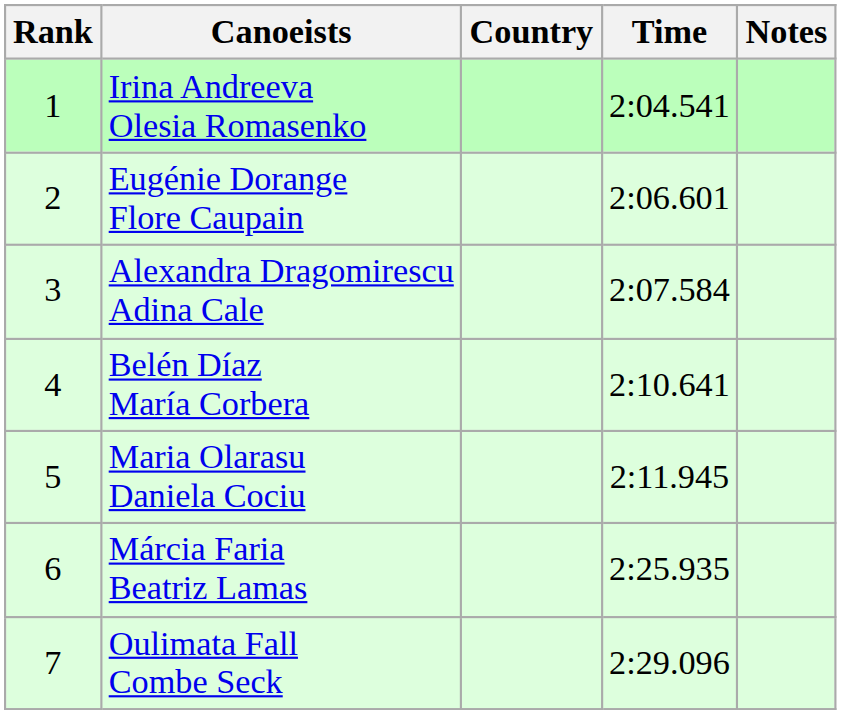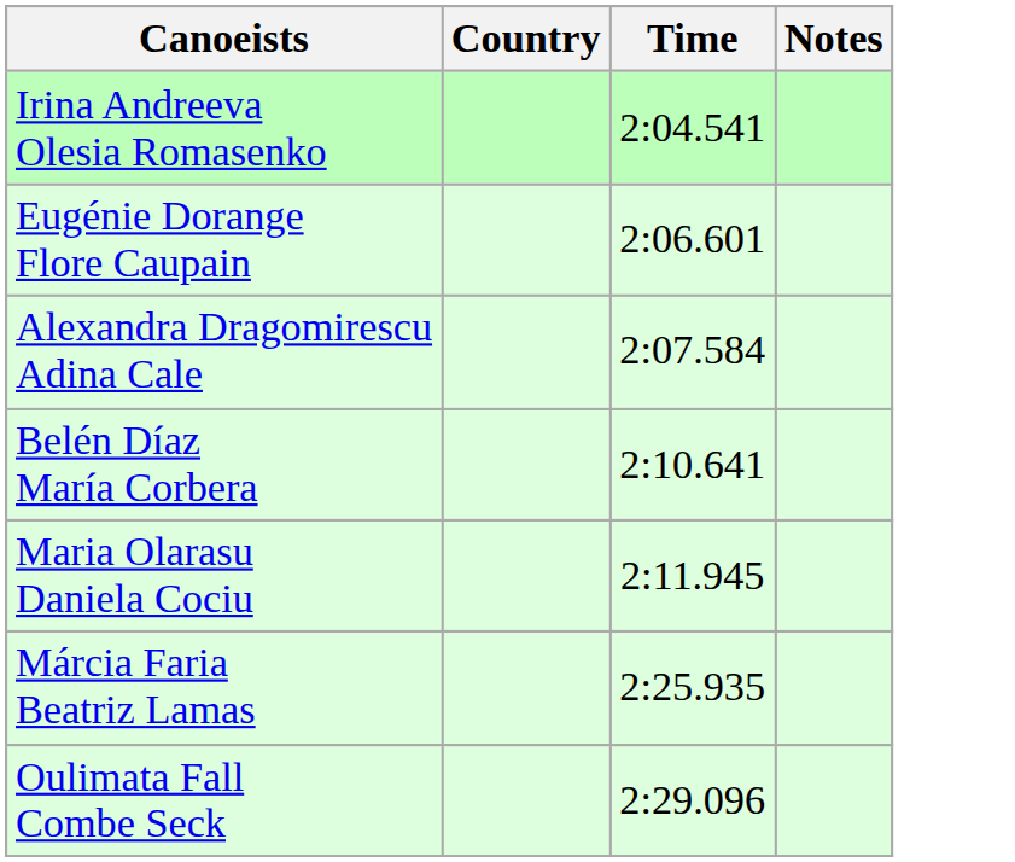 <table class="wikitable" style="text-align:center">
 <tr>
-<th>Rank</th>
 <th>Canoeists</th>
 <th>Country</th>
 <th>Time</th>
 <th>Notes</th>
 </tr>
 <tr bgcolor=bbffbb>
-<td>1</td>
 <td align="left"><a href='#'>Irina Andreeva</a><br><a href='#'>Olesia Romasenko</a></td>
 <td align="left"></td>
 <td>2:04.541</td>
 <td></td>
 </tr>
 <tr bgcolor=ddffdd>
-<td>2</td>
 <td align="left"><a href='#'>Eugénie Dorange</a><br><a href='#'>Flore Caupain</a></td>
 <td align="left"></td>
 <td>2:06.601</td>
 <td></td>
 </tr>
 <tr bgcolor=ddffdd>
-<td>3</td>
 <td align="left"><a href='#'>Alexandra Dragomirescu</a><br><a href='#'>Adina Cale</a></td>
 <td align="left"></td>
 <td>2:07.584</td>
 <td></td>
 </tr>
 <tr bgcolor=ddffdd>
-<td>4</td>
 <td align="left"><a href='#'>Belén Díaz</a><br><a href='#'>María Corbera</a></td>
 <td align="left"></td>
 <td>2:10.641</td>
 <td></td>
 </tr>
 <tr bgcolor=ddffdd>
-<td>5</td>
 <td align="left"><a href='#'>Maria Olarasu</a><br><a href='#'>Daniela Cociu</a></td>
 <td align="left"></td>
 <td>2:11.945</td>
 <td></td>
 </tr>
 <tr bgcolor=ddffdd>
-<td>6</td>
 <td align="left"><a href='#'>Márcia Faria</a><br><a href='#'>Beatriz Lamas</a></td>
 <td align="left"></td>
 <td>2:25.935</td>
 <td></td>
 </tr>
 <tr bgcolor=ddffdd>
-<td>7</td>
 <td align="left"><a href='#'>Oulimata Fall</a><br><a href='#'>Combe Seck</a></td>
 <td align="left"></td>
 <td>2:29.096</td>
 <td></td>
 </tr>
 </table>
